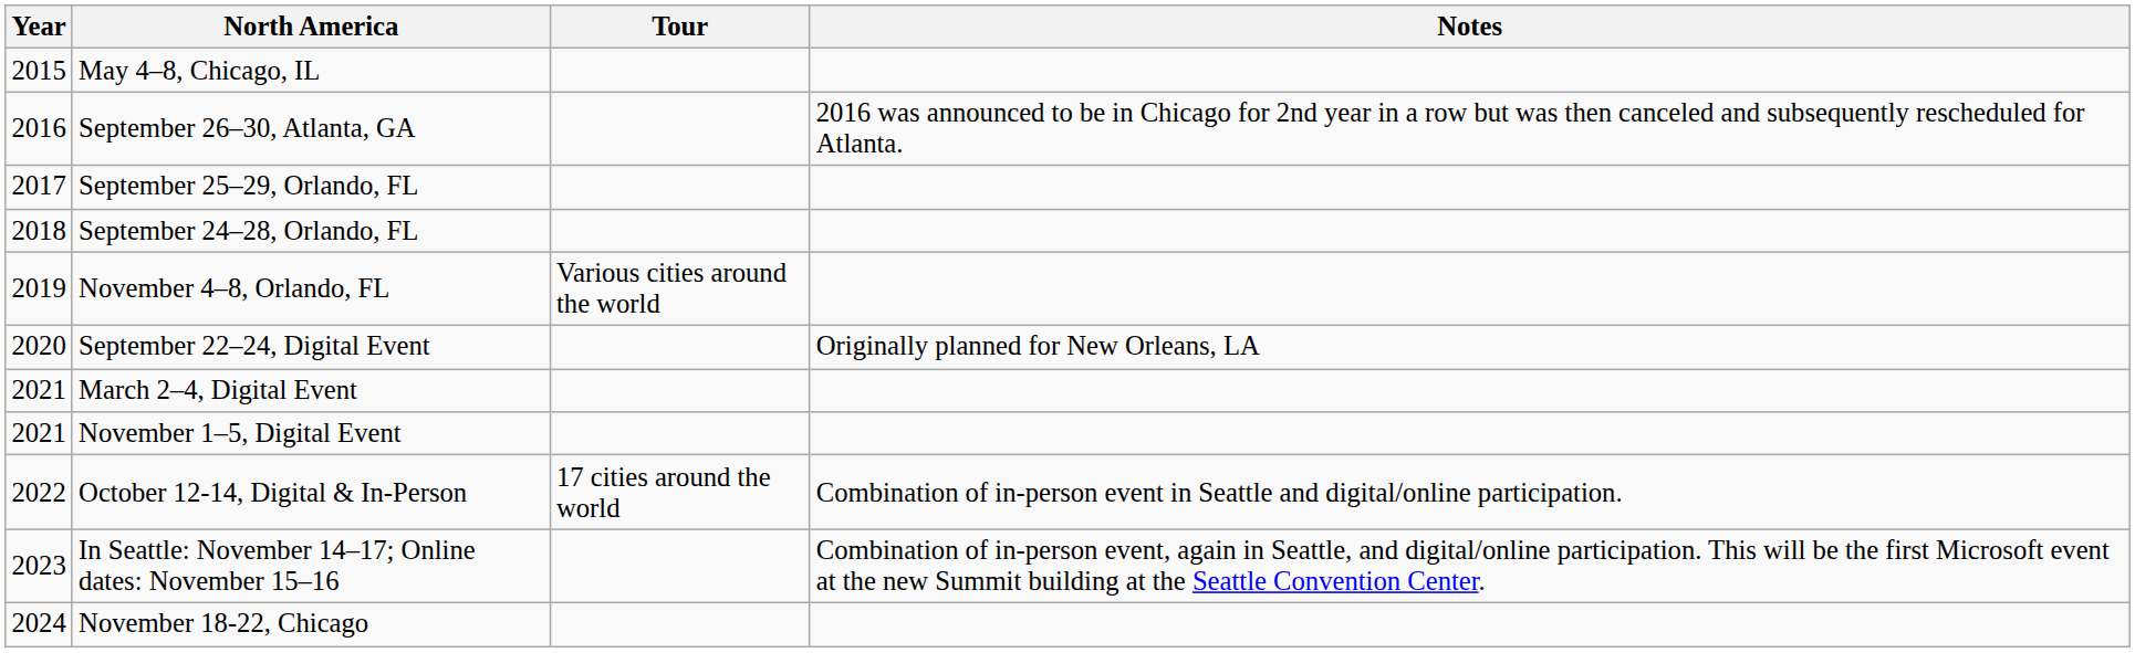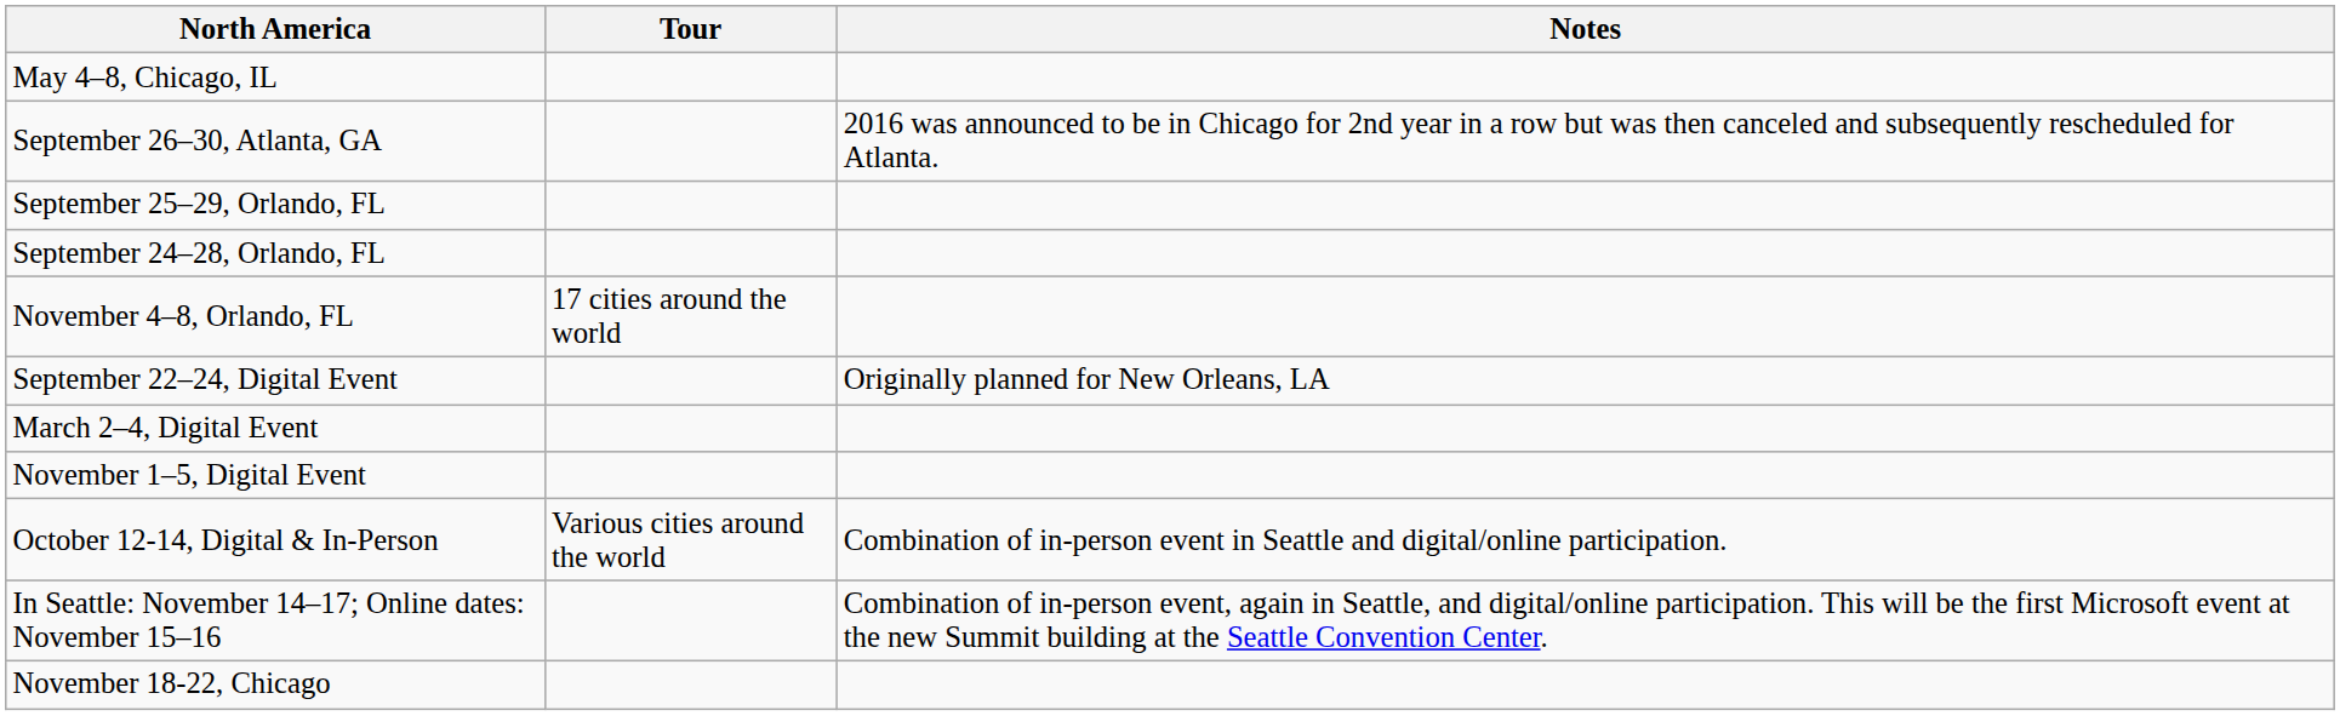 <table class="wikitable" border="1">
 <tr>
-<th>Year</th>
 <th>North America</th>
 <th>Tour</th>
 <th>Notes</th>
 </tr>
 <tr>
-<td>2015</td>
 <td>May 4–8, Chicago, IL</td>
 <td></td>
 <td></td>
 </tr>
 <tr>
-<td>2016</td>
 <td>September 26–30, Atlanta, GA</td>
 <td></td>
 <td>2016 was announced to be in Chicago for 2nd year in a row but was then canceled and subsequently rescheduled for Atlanta.</td>
 </tr>
 <tr>
-<td>2017</td>
 <td>September 25–29, Orlando, FL</td>
 <td></td>
 <td></td>
 </tr>
 <tr>
-<td>2018</td>
 <td>September 24–28, Orlando, FL</td>
 <td></td>
 <td></td>
 </tr>
 <tr>
-<td>2019</td>
 <td>November 4–8, Orlando, FL</td>
-<td>Various cities around the world</td>
+<td>17 cities around the world</td>
 <td></td>
 </tr>
 <tr>
-<td>2020</td>
 <td>September 22–24, Digital Event</td>
 <td></td>
 <td>Originally planned for New Orleans, LA</td>
 </tr>
 <tr>
-<td>2021</td>
 <td>March 2–4, Digital Event</td>
 <td></td>
 <td></td>
 </tr>
 <tr>
-<td>2021</td>
 <td>November 1–5, Digital Event</td>
 <td></td>
 <td></td>
 </tr>
 <tr>
-<td>2022</td>
 <td>October 12-14, Digital & In-Person</td>
-<td>17 cities around the world</td>
+<td>Various cities around the world</td>
 <td>Combination of in-person event in Seattle and digital/online participation.</td>
 </tr>
 <tr>
-<td>2023</td>
 <td>In Seattle: November 14–17; Online dates: November 15–16</td>
 <td></td>
 <td>Combination of in-person event, again in Seattle, and digital/online participation. This will be the first Microsoft event at the new Summit building at the <a href='#'>Seattle Convention Center</a>.</td>
 </tr>
 <tr>
-<td>2024</td>
 <td>November 18-22, Chicago</td>
 <td></td>
 <td></td>
 </tr>
 </table>
